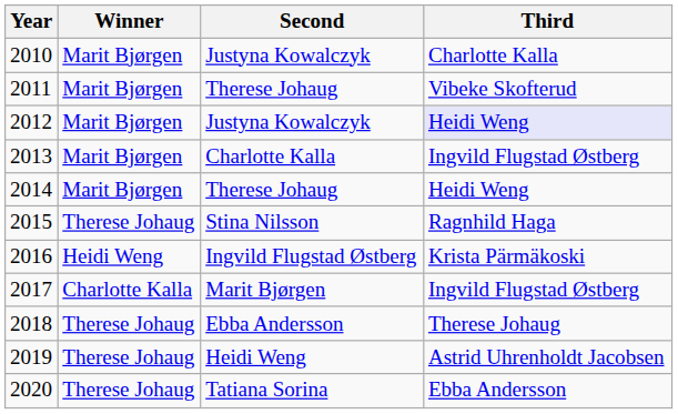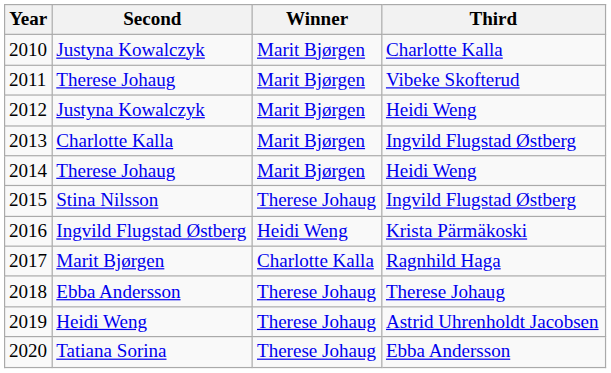 <table class="wikitable" style="min-width:40%">
 <tr>
 <th>Year</th>
+<th>Second</th>
 <th>Winner</th>
-<th>Second</th>
 <th>Third</th>
 </tr>
 <tr>
 <td>2010</td>
+<td align=left> <a href='#'>Justyna Kowalczyk</a></td>
 <td align=left> <a href='#'>Marit Bjørgen</a></td>
-<td align=left> <a href='#'>Justyna Kowalczyk</a></td>
 <td align=left> <a href='#'>Charlotte Kalla</a></td>
 </tr>
 <tr>
 <td>2011</td>
+<td align=left> <a href='#'>Therese Johaug</a></td>
 <td align=left> <a href='#'>Marit Bjørgen</a></td>
-<td align=left> <a href='#'>Therese Johaug</a></td>
 <td align=left> <a href='#'>Vibeke Skofterud</a></td>
 </tr>
 <tr>
 <td>2012</td>
+<td align=left> <a href='#'>Justyna Kowalczyk</a></td>
 <td align=left> <a href='#'>Marit Bjørgen</a></td>
-<td align=left> <a href='#'>Justyna Kowalczyk</a></td>
-<td align=left style="background: lavender;"> <a href='#'>Heidi Weng</a></td>
+<td align=left> <a href='#'>Heidi Weng</a></td>
 </tr>
 <tr>
 <td>2013</td>
-<td align=left> <a href='#'>Marit Bjørgen</a></td>
-<td align=left> <a href='#'>Charlotte Kalla</a></td>
-<td align=left> <a href='#'>Ingvild Flugstad Østberg</a></td>
-</tr>
-<tr>
-<td>2014</td>
-<td align=left> <a href='#'>Marit Bjørgen</a></td>
-<td align=left> <a href='#'>Therese Johaug</a></td>
-<td align=left> <a href='#'>Heidi Weng</a></td>
-</tr>
-<tr>
-<td>2015</td>
-<td align=left> <a href='#'>Therese Johaug</a></td>
-<td align=left> <a href='#'>Stina Nilsson</a></td>
-<td align=left> <a href='#'>Ragnhild Haga</a></td>
-</tr>
-<tr>
-<td>2016</td>
-<td align=left> <a href='#'>Heidi Weng</a></td>
-<td align=left> <a href='#'>Ingvild Flugstad Østberg</a></td>
-<td align=left> <a href='#'>Krista Pärmäkoski</a></td>
-</tr>
-<tr>
-<td>2017</td>
 <td align=left> <a href='#'>Charlotte Kalla</a></td>
 <td align=left> <a href='#'>Marit Bjørgen</a></td>
 <td align=left> <a href='#'>Ingvild Flugstad Østberg</a></td>
 </tr>
 <tr>
+<td>2014</td>
+<td align=left> <a href='#'>Therese Johaug</a></td>
+<td align=left> <a href='#'>Marit Bjørgen</a></td>
+<td align=left> <a href='#'>Heidi Weng</a></td>
+</tr>
+<tr>
+<td>2015</td>
+<td align=left> <a href='#'>Stina Nilsson</a></td>
+<td align=left> <a href='#'>Therese Johaug</a></td>
+<td align=left> <a href='#'>Ingvild Flugstad Østberg</a></td>
+</tr>
+<tr>
+<td>2016</td>
+<td align=left> <a href='#'>Ingvild Flugstad Østberg</a></td>
+<td align=left> <a href='#'>Heidi Weng</a></td>
+<td align=left> <a href='#'>Krista Pärmäkoski</a></td>
+</tr>
+<tr>
+<td>2017</td>
+<td align=left> <a href='#'>Marit Bjørgen</a></td>
+<td align=left> <a href='#'>Charlotte Kalla</a></td>
+<td align=left> <a href='#'>Ragnhild Haga</a></td>
+</tr>
+<tr>
 <td>2018</td>
+<td align=left> <a href='#'>Ebba Andersson</a></td>
 <td align=left> <a href='#'>Therese Johaug</a></td>
-<td align=left> <a href='#'>Ebba Andersson</a></td>
 <td align=left> <a href='#'>Therese Johaug</a></td>
 </tr>
 <tr>
 <td>2019</td>
+<td align=left> <a href='#'>Heidi Weng</a></td>
 <td align=left> <a href='#'>Therese Johaug</a></td>
-<td align=left> <a href='#'>Heidi Weng</a></td>
 <td align=left> <a href='#'>Astrid Uhrenholdt Jacobsen</a></td>
 </tr>
 <tr>
 <td>2020</td>
+<td align=left> <a href='#'>Tatiana Sorina</a></td>
 <td align=left> <a href='#'>Therese Johaug</a></td>
-<td align=left> <a href='#'>Tatiana Sorina</a></td>
 <td align=left> <a href='#'>Ebba Andersson</a></td>
 </tr>
 </table>
